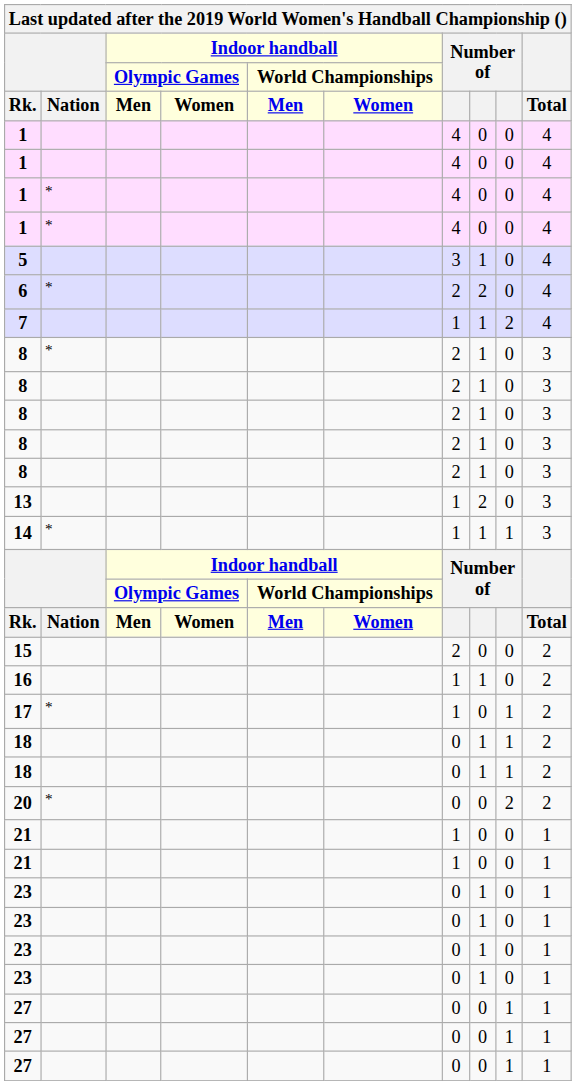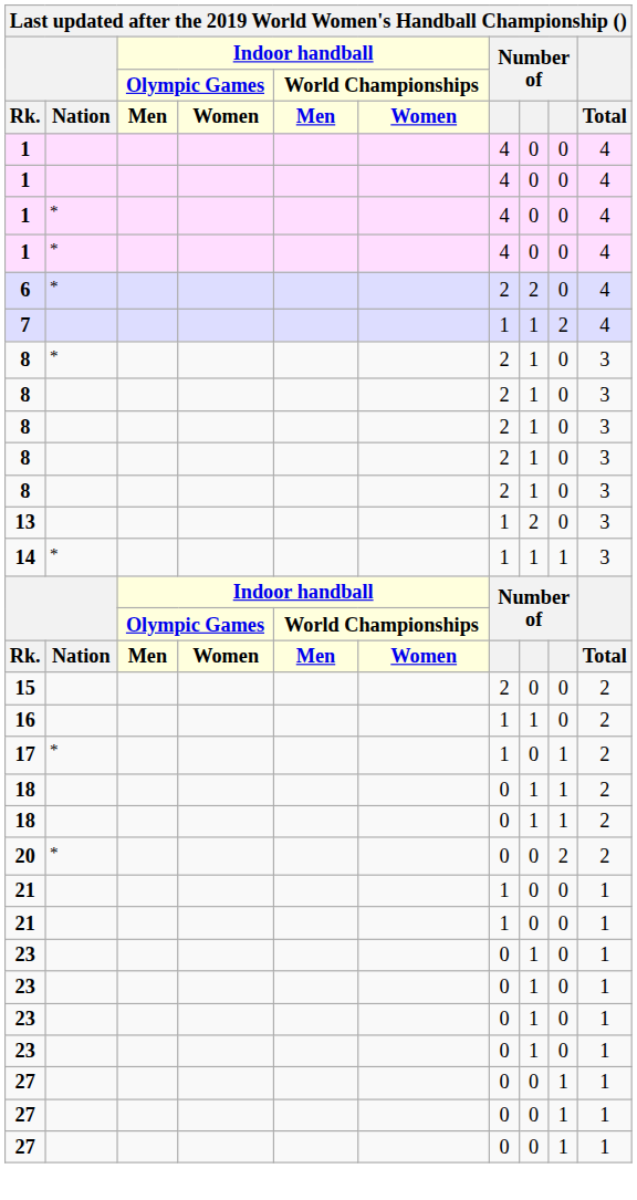 <table class="wikitable" style="margin-top: 0em; text-align: center; font-size: 100%;">
 <tr>
 <th colspan="10">Last updated after the 2019 World Women's Handball Championship ()</th>
 </tr>
 <tr>
 <th rowspan="2" colspan="2"></th>
 <th colspan="4" style="background: #ffd;"><a href='#'>Indoor handball</a></th>
 <th rowspan="2" colspan="3">Number of</th>
 <th rowspan="2"></th>
 </tr>
 <tr>
 <th colspan="2" style="background: #ffd;"><a href='#'>Olympic Games</a></th>
 <th colspan="2" style="background: #ffd;">World Championships</th>
 </tr>
 <tr>
 <th style="width: 1em;">Rk.</th>
 <th>Nation</th>
 <th style="background: #ffd;">Men</th>
 <th style="background: #ffd;">Women</th>
 <th style="background: #ffd;"><a href='#'>Men</a></th>
 <th style="background: #ffd;"><a href='#'>Women</a></th>
 <th style="width: 1em;"></th>
 <th style="width: 1em;"></th>
 <th style="width: 1em;"></th>
 <th style="width: 1em;">Total</th>
 </tr>
 <tr style="background: #fdf;">
 <td><strong>1</strong></td>
 <td style="text-align: left;"></td>
 <td></td>
 <td></td>
 <td></td>
 <td></td>
 <td>4</td>
 <td>0</td>
 <td>0</td>
 <td>4</td>
 </tr>
 <tr style="background: #fdf;">
 <td><strong>1</strong></td>
 <td style="text-align: left;"></td>
 <td></td>
 <td></td>
 <td></td>
 <td></td>
 <td>4</td>
 <td>0</td>
 <td>0</td>
 <td>4</td>
 </tr>
 <tr style="background: #fdf;">
 <td><strong>1</strong></td>
 <td style="text-align: left;"><em></em><sup>*</sup></td>
 <td></td>
 <td></td>
 <td></td>
 <td></td>
 <td>4</td>
 <td>0</td>
 <td>0</td>
 <td>4</td>
 </tr>
 <tr style="background: #fdf;">
 <td><strong>1</strong></td>
 <td style="text-align: left;"><em></em><sup>*</sup></td>
 <td></td>
 <td></td>
 <td></td>
 <td></td>
 <td>4</td>
 <td>0</td>
-<td>0</td>
-<td>4</td>
-</tr>
-<tr style="background: #ddf;">
-<td><strong>5</strong></td>
-<td style="text-align: left;"></td>
-<td></td>
-<td></td>
-<td></td>
-<td></td>
-<td>3</td>
-<td>1</td>
 <td>0</td>
 <td>4</td>
 </tr>
 <tr style="background: #ddf;">
 <td><strong>6</strong></td>
 <td style="text-align: left;"><em></em><sup>*</sup></td>
 <td></td>
 <td></td>
 <td></td>
 <td></td>
 <td>2</td>
 <td>2</td>
 <td>0</td>
 <td>4</td>
 </tr>
 <tr style="background: #ddf;">
 <td><strong>7</strong></td>
 <td style="text-align: left;"></td>
 <td></td>
 <td></td>
 <td></td>
 <td></td>
 <td>1</td>
 <td>1</td>
 <td>2</td>
 <td>4</td>
 </tr>
 <tr>
 <td><strong>8</strong></td>
 <td style="text-align: left;"><em></em><sup>*</sup></td>
 <td></td>
 <td></td>
 <td></td>
 <td></td>
 <td>2</td>
 <td>1</td>
 <td>0</td>
 <td>3</td>
 </tr>
 <tr>
 <td><strong>8</strong></td>
 <td style="text-align: left;"></td>
 <td></td>
 <td></td>
 <td></td>
 <td></td>
 <td>2</td>
 <td>1</td>
 <td>0</td>
 <td>3</td>
 </tr>
 <tr>
 <td><strong>8</strong></td>
 <td style="text-align: left;"></td>
 <td></td>
 <td></td>
 <td></td>
 <td></td>
 <td>2</td>
 <td>1</td>
 <td>0</td>
 <td>3</td>
 </tr>
 <tr>
 <td><strong>8</strong></td>
 <td style="text-align: left;"></td>
 <td></td>
 <td></td>
 <td></td>
 <td></td>
 <td>2</td>
 <td>1</td>
 <td>0</td>
 <td>3</td>
 </tr>
 <tr>
 <td><strong>8</strong></td>
 <td style="text-align: left;"></td>
 <td></td>
 <td></td>
 <td></td>
 <td></td>
 <td>2</td>
 <td>1</td>
 <td>0</td>
 <td>3</td>
 </tr>
 <tr>
 <td><strong>13</strong></td>
 <td style="text-align: left;"></td>
 <td></td>
 <td></td>
 <td></td>
 <td></td>
 <td>1</td>
 <td>2</td>
 <td>0</td>
 <td>3</td>
 </tr>
 <tr>
 <td><strong>14</strong></td>
 <td style="text-align: left;"><em></em><sup>*</sup></td>
 <td></td>
 <td></td>
 <td></td>
 <td></td>
 <td>1</td>
 <td>1</td>
 <td>1</td>
 <td>3</td>
 </tr>
 <tr>
 <th rowspan="2" colspan="2"></th>
 <th colspan="4" style="background: #ffd;"><a href='#'>Indoor handball</a></th>
 <th rowspan="2" colspan="3">Number of</th>
 <th rowspan="2"></th>
 </tr>
 <tr>
 <th colspan="2" style="background: #ffd;"><a href='#'>Olympic Games</a></th>
 <th colspan="2" style="background: #ffd;">World Championships</th>
 </tr>
 <tr>
 <th style="width: 1em;">Rk.</th>
 <th>Nation</th>
 <th style="background: #ffd;">Men</th>
 <th style="background: #ffd;">Women</th>
 <th style="background: #ffd;"><a href='#'>Men</a></th>
 <th style="background: #ffd;"><a href='#'>Women</a></th>
 <th style="width: 1em;"></th>
 <th style="width: 1em;"></th>
 <th style="width: 1em;"></th>
 <th style="width: 1em;">Total</th>
 </tr>
 <tr>
 <td><strong>15</strong></td>
 <td style="text-align: left;"></td>
 <td></td>
 <td></td>
 <td></td>
 <td></td>
 <td>2</td>
 <td>0</td>
 <td>0</td>
 <td>2</td>
 </tr>
 <tr>
 <td><strong>16</strong></td>
 <td style="text-align: left;"></td>
 <td></td>
 <td></td>
 <td></td>
 <td></td>
 <td>1</td>
 <td>1</td>
 <td>0</td>
 <td>2</td>
 </tr>
 <tr>
 <td><strong>17</strong></td>
 <td style="text-align: left;"><em></em><sup>*</sup></td>
 <td></td>
 <td></td>
 <td></td>
 <td></td>
 <td>1</td>
 <td>0</td>
 <td>1</td>
 <td>2</td>
 </tr>
 <tr>
 <td><strong>18</strong></td>
 <td style="text-align: left;"></td>
 <td></td>
 <td></td>
 <td></td>
 <td></td>
 <td>0</td>
 <td>1</td>
 <td>1</td>
 <td>2</td>
 </tr>
 <tr>
 <td><strong>18</strong></td>
 <td style="text-align: left;"></td>
 <td></td>
 <td></td>
 <td></td>
 <td></td>
 <td>0</td>
 <td>1</td>
 <td>1</td>
 <td>2</td>
 </tr>
 <tr>
 <td><strong>20</strong></td>
 <td style="text-align: left;"><em></em><sup>*</sup></td>
 <td></td>
 <td></td>
 <td></td>
 <td></td>
 <td>0</td>
 <td>0</td>
 <td>2</td>
 <td>2</td>
 </tr>
 <tr>
 <td><strong>21</strong></td>
 <td style="text-align: left;"></td>
 <td></td>
 <td></td>
 <td></td>
 <td></td>
 <td>1</td>
 <td>0</td>
 <td>0</td>
 <td>1</td>
 </tr>
 <tr>
 <td><strong>21</strong></td>
 <td style="text-align: left;"></td>
 <td></td>
 <td></td>
 <td></td>
 <td></td>
 <td>1</td>
 <td>0</td>
 <td>0</td>
 <td>1</td>
 </tr>
 <tr>
 <td><strong>23</strong></td>
 <td style="text-align: left;"></td>
 <td></td>
 <td></td>
 <td></td>
 <td></td>
 <td>0</td>
 <td>1</td>
 <td>0</td>
 <td>1</td>
 </tr>
 <tr>
 <td><strong>23</strong></td>
 <td style="text-align: left;"></td>
 <td></td>
 <td></td>
 <td></td>
 <td></td>
 <td>0</td>
 <td>1</td>
 <td>0</td>
 <td>1</td>
 </tr>
 <tr>
 <td><strong>23</strong></td>
 <td style="text-align: left;"></td>
 <td></td>
 <td></td>
 <td></td>
 <td></td>
 <td>0</td>
 <td>1</td>
 <td>0</td>
 <td>1</td>
 </tr>
 <tr>
 <td><strong>23</strong></td>
 <td style="text-align: left;"></td>
 <td></td>
 <td></td>
 <td></td>
 <td></td>
 <td>0</td>
 <td>1</td>
 <td>0</td>
 <td>1</td>
 </tr>
 <tr>
 <td><strong>27</strong></td>
 <td style="text-align: left;"></td>
 <td></td>
 <td></td>
 <td></td>
 <td></td>
 <td>0</td>
 <td>0</td>
 <td>1</td>
 <td>1</td>
 </tr>
 <tr>
 <td><strong>27</strong></td>
 <td style="text-align: left;"></td>
 <td></td>
 <td></td>
 <td></td>
 <td></td>
 <td>0</td>
 <td>0</td>
 <td>1</td>
 <td>1</td>
 </tr>
 <tr>
 <td><strong>27</strong></td>
 <td style="text-align: left;"></td>
 <td></td>
 <td></td>
 <td></td>
 <td></td>
 <td>0</td>
 <td>0</td>
 <td>1</td>
 <td>1</td>
 </tr>
 </table>
